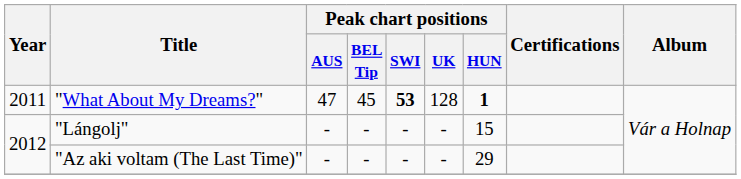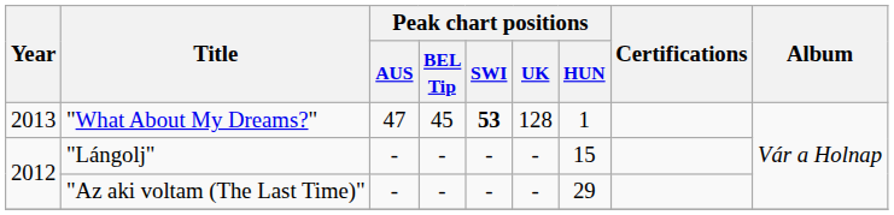 <table class="wikitable">
 <tr>
 <th align="center" rowspan="2">Year</th>
 <th align="center" rowspan="2">Title</th>
 <th align="center" colspan="5">Peak chart positions</th>
 <th align="center" rowspan="2">Certifications</th>
 <th align="center" rowspan="2">Album</th>
 </tr>
 <tr>
 <th width="25"><small><a href='#'>AUS</a><br></small></th>
 <th width="25"><small><a href='#'>BEL Tip</a><br></small></th>
 <th width="25"><small><a href='#'>SWI</a><br></small></th>
 <th width="25"><small><a href='#'>UK</a><br></small></th>
 <th width="25"><small><a href='#'>HUN</a><br></small></th>
 </tr>
 <tr>
-<td align="center" rowspan="1">2011</td>
+<td align="center" rowspan="1">2013</td>
 <td align="left">"<a href='#'>What About My Dreams?</a>"</td>
 <td align="center">47</td>
 <td align="center">45</td>
 <td align="center"><strong>53</strong></td>
 <td align="center">128</td>
-<td align="center"><strong>1</strong></td>
+<td align="center">1</td>
 <td></td>
 <td rowspan="3"><em>Vár a Holnap</em></td>
 </tr>
 <tr>
 <td align="center" rowspan="2">2012</td>
 <td align="left">"Lángolj"</td>
 <td align="center">-</td>
 <td align="center">-</td>
 <td align="center">-</td>
 <td align="center">-</td>
 <td align="center">15</td>
 <td></td>
 </tr>
 <tr>
 <td align="left">"Az aki voltam (The Last Time)"</td>
 <td align="center">-</td>
 <td align="center">-</td>
 <td align="center">-</td>
 <td align="center">-</td>
 <td align="center">29</td>
 <td></td>
 </tr>
 <tr>
 </tr>
 </table>
